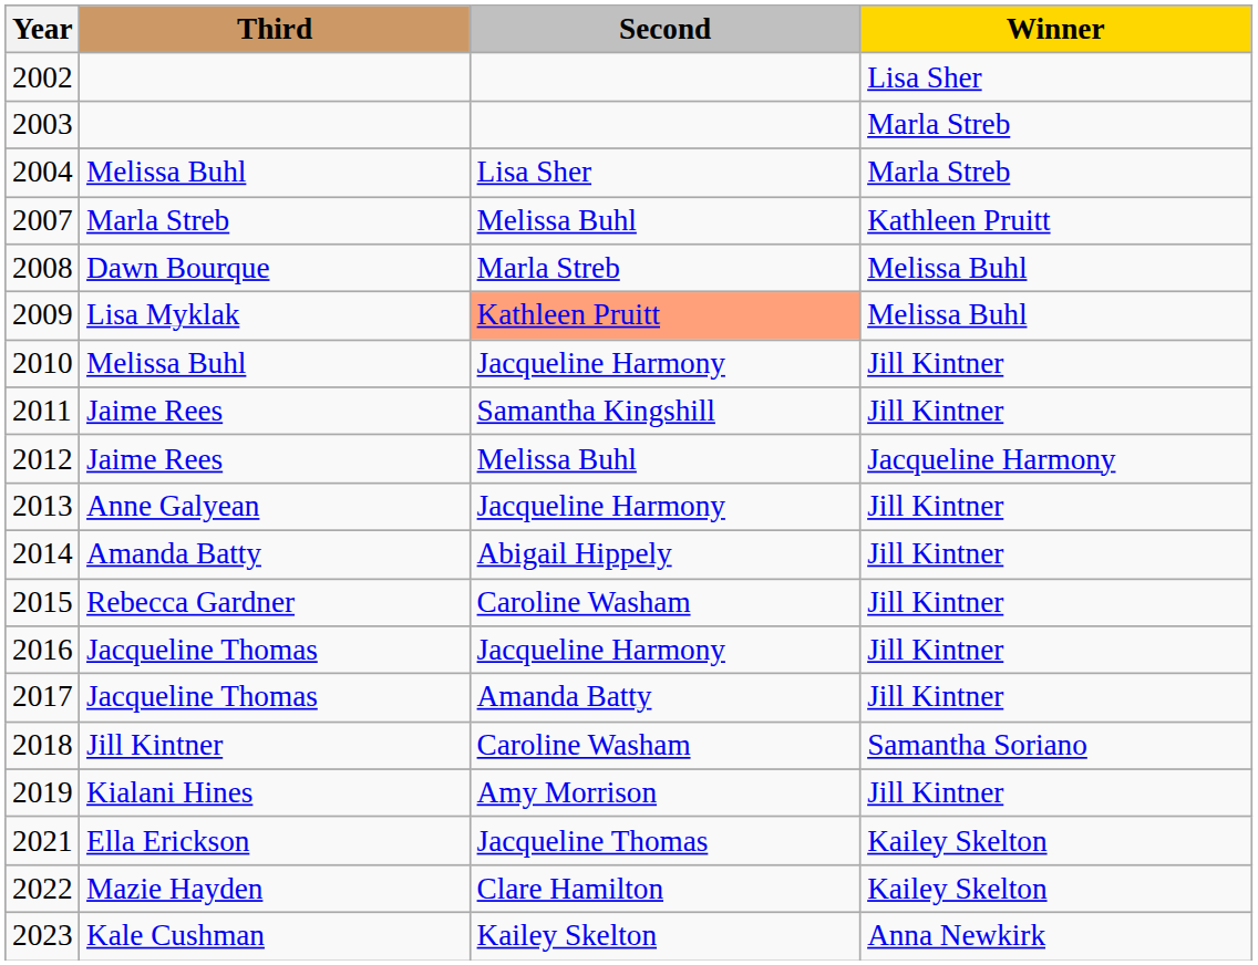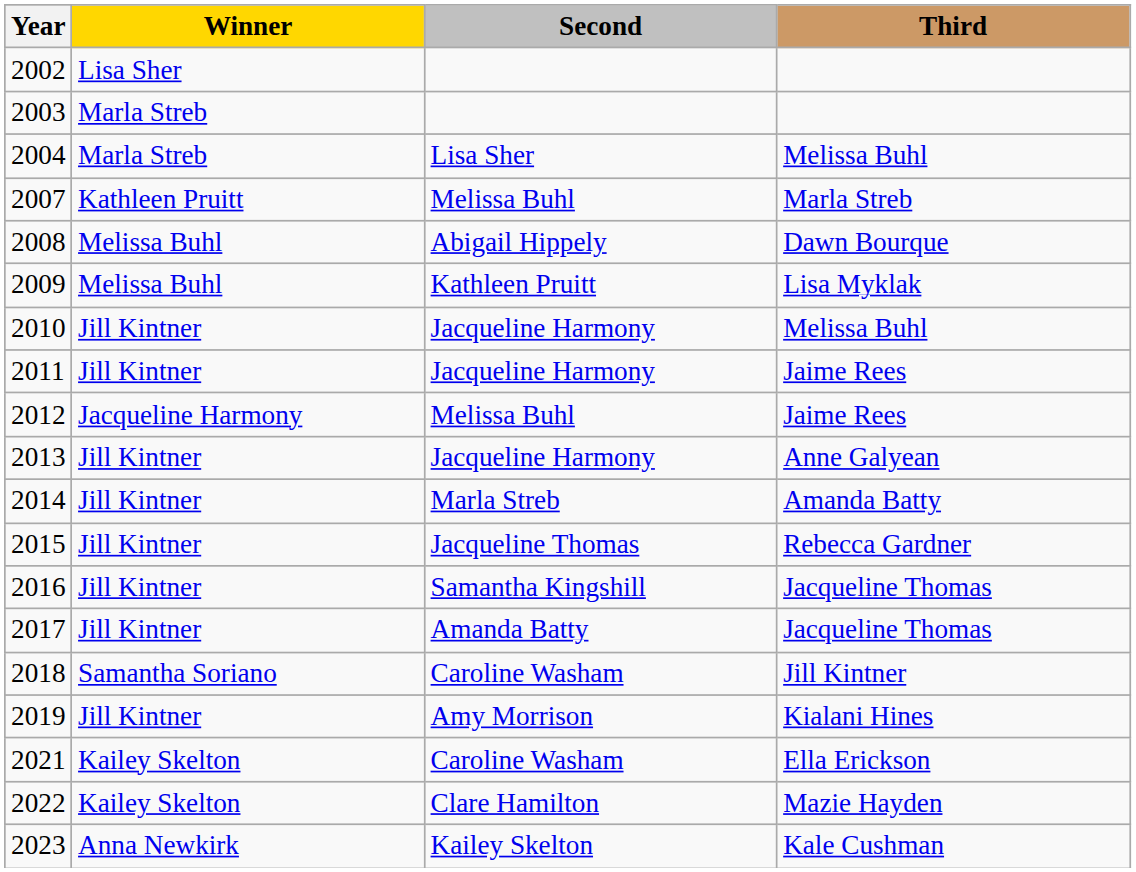 <table class="wikitable sortable">
 <tr>
 <th>Year</th>
+<th scope=col colspan=1 style="width:200px; background: gold;">Winner</th>
+<th scope=col colspan=1 style="width:200px; background: silver;">Second</th>
 <th scope=col colspan=1 style="width:200px; background: #cc9966;">Third</th>
-<th scope=col colspan=1 style="width:200px; background: silver;">Second</th>
-<th scope=col colspan=1 style="width:200px; background: gold;">Winner</th>
 </tr>
 <tr>
 <td>2002</td>
+<td><a href='#'>Lisa Sher</a></td>
 <td></td>
 <td></td>
-<td><a href='#'>Lisa Sher</a></td>
 </tr>
 <tr>
 <td>2003</td>
+<td><a href='#'>Marla Streb</a></td>
 <td></td>
 <td></td>
+</tr>
+<tr>
+<td>2004</td>
+<td><a href='#'>Marla Streb</a></td>
+<td><a href='#'>Lisa Sher</a></td>
+<td><a href='#'>Melissa Buhl</a></td>
+</tr>
+<tr>
+<td>2007</td>
+<td><a href='#'>Kathleen Pruitt</a></td>
+<td><a href='#'>Melissa Buhl</a></td>
 <td><a href='#'>Marla Streb</a></td>
 </tr>
 <tr>
-<td>2004</td>
+<td>2008</td>
 <td><a href='#'>Melissa Buhl</a></td>
-<td><a href='#'>Lisa Sher</a></td>
-<td><a href='#'>Marla Streb</a></td>
+<td><a href='#'>Abigail Hippely</a></td>
+<td><a href='#'>Dawn Bourque</a></td>
 </tr>
 <tr>
-<td>2007</td>
-<td><a href='#'>Marla Streb</a></td>
+<td>2009</td>
 <td><a href='#'>Melissa Buhl</a></td>
 <td><a href='#'>Kathleen Pruitt</a></td>
+<td><a href='#'>Lisa Myklak</a></td>
 </tr>
 <tr>
-<td>2008</td>
-<td><a href='#'>Dawn Bourque</a></td>
-<td><a href='#'>Marla Streb</a></td>
+<td>2010</td>
+<td><a href='#'>Jill Kintner</a></td>
+<td><a href='#'>Jacqueline Harmony</a></td>
 <td><a href='#'>Melissa Buhl</a></td>
 </tr>
 <tr>
-<td>2009</td>
-<td><a href='#'>Lisa Myklak</a></td>
-<td style="background: lightsalmon;"><a href='#'>Kathleen Pruitt</a></td>
-<td><a href='#'>Melissa Buhl</a></td>
-</tr>
-<tr>
-<td>2010</td>
-<td><a href='#'>Melissa Buhl</a></td>
+<td>2011</td>
+<td><a href='#'>Jill Kintner</a></td>
 <td><a href='#'>Jacqueline Harmony</a></td>
-<td><a href='#'>Jill Kintner</a></td>
-</tr>
-<tr>
-<td>2011</td>
 <td><a href='#'>Jaime Rees</a></td>
-<td><a href='#'>Samantha Kingshill</a></td>
-<td><a href='#'>Jill Kintner</a></td>
 </tr>
 <tr>
 <td>2012</td>
+<td><a href='#'>Jacqueline Harmony</a></td>
+<td><a href='#'>Melissa Buhl</a></td>
 <td><a href='#'>Jaime Rees</a></td>
-<td><a href='#'>Melissa Buhl</a></td>
-<td><a href='#'>Jacqueline Harmony</a></td>
 </tr>
 <tr>
 <td>2013</td>
+<td><a href='#'>Jill Kintner</a></td>
+<td><a href='#'>Jacqueline Harmony</a></td>
 <td><a href='#'>Anne Galyean</a></td>
-<td><a href='#'>Jacqueline Harmony</a></td>
-<td><a href='#'>Jill Kintner</a></td>
 </tr>
 <tr>
 <td>2014</td>
+<td><a href='#'>Jill Kintner</a></td>
+<td><a href='#'>Marla Streb</a></td>
 <td><a href='#'>Amanda Batty</a></td>
-<td><a href='#'>Abigail Hippely</a></td>
-<td><a href='#'>Jill Kintner</a></td>
 </tr>
 <tr>
 <td>2015</td>
+<td><a href='#'>Jill Kintner</a></td>
+<td><a href='#'>Jacqueline Thomas</a></td>
 <td><a href='#'>Rebecca Gardner</a></td>
+</tr>
+<tr>
+<td>2016</td>
+<td><a href='#'>Jill Kintner</a></td>
+<td><a href='#'>Samantha Kingshill</a></td>
+<td><a href='#'>Jacqueline Thomas</a></td>
+</tr>
+<tr>
+<td>2017</td>
+<td><a href='#'>Jill Kintner</a></td>
+<td><a href='#'>Amanda Batty</a></td>
+<td><a href='#'>Jacqueline Thomas</a></td>
+</tr>
+<tr>
+<td>2018</td>
+<td><a href='#'>Samantha Soriano</a></td>
 <td><a href='#'>Caroline Washam</a></td>
 <td><a href='#'>Jill Kintner</a></td>
 </tr>
 <tr>
-<td>2016</td>
-<td><a href='#'>Jacqueline Thomas</a></td>
-<td><a href='#'>Jacqueline Harmony</a></td>
+<td>2019</td>
 <td><a href='#'>Jill Kintner</a></td>
-</tr>
-<tr>
-<td>2017</td>
-<td><a href='#'>Jacqueline Thomas</a></td>
-<td><a href='#'>Amanda Batty</a></td>
-<td><a href='#'>Jill Kintner</a></td>
-</tr>
-<tr>
-<td>2018</td>
-<td><a href='#'>Jill Kintner</a></td>
-<td><a href='#'>Caroline Washam</a></td>
-<td><a href='#'>Samantha Soriano</a></td>
-</tr>
-<tr>
-<td>2019</td>
+<td><a href='#'>Amy Morrison</a></td>
 <td><a href='#'>Kialani Hines</a></td>
-<td><a href='#'>Amy Morrison</a></td>
-<td><a href='#'>Jill Kintner</a></td>
 </tr>
 <tr>
 <td>2021</td>
+<td><a href='#'>Kailey Skelton</a></td>
+<td><a href='#'>Caroline Washam</a></td>
 <td><a href='#'>Ella Erickson</a></td>
-<td><a href='#'>Jacqueline Thomas</a></td>
-<td><a href='#'>Kailey Skelton</a></td>
 </tr>
 <tr>
 <td>2022</td>
+<td><a href='#'>Kailey Skelton</a></td>
+<td><a href='#'>Clare Hamilton</a></td>
 <td><a href='#'>Mazie Hayden</a></td>
-<td><a href='#'>Clare Hamilton</a></td>
-<td><a href='#'>Kailey Skelton</a></td>
 </tr>
 <tr>
 <td>2023</td>
+<td><a href='#'>Anna Newkirk</a></td>
+<td><a href='#'>Kailey Skelton</a></td>
 <td><a href='#'>Kale Cushman</a></td>
-<td><a href='#'>Kailey Skelton</a></td>
-<td><a href='#'>Anna Newkirk</a></td>
 </tr>
 </table>
